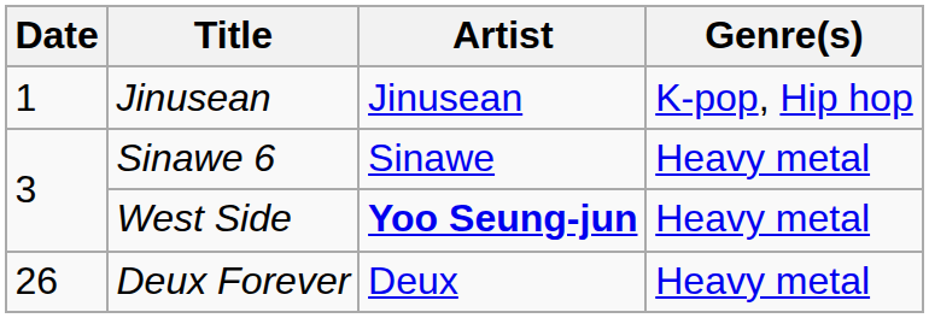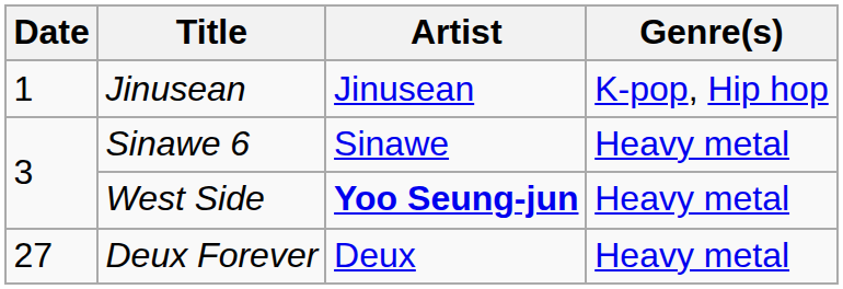 <table class="wikitable" style="text-align: left;">
 <tr>
 <th>Date</th>
 <th>Title</th>
 <th>Artist</th>
 <th>Genre(s)</th>
 </tr>
 <tr>
 <td>1</td>
 <td><em>Jinusean</em></td>
 <td><a href='#'>Jinusean</a></td>
 <td><a href='#'>K-pop</a>, <a href='#'>Hip hop</a></td>
 </tr>
 <tr>
 <td rowspan="2">3</td>
 <td><em>Sinawe 6</em></td>
 <td><a href='#'>Sinawe</a></td>
 <td><a href='#'>Heavy metal</a></td>
 </tr>
 <tr>
 <td><em>West Side</em></td>
 <td><strong><a href='#'>Yoo Seung-jun</a></strong></td>
 <td><a href='#'>Heavy metal</a></td>
 </tr>
 <tr>
-<td>26</td>
+<td>27</td>
 <td><em>Deux Forever</em></td>
 <td><a href='#'>Deux</a></td>
 <td><a href='#'>Heavy metal</a></td>
 </tr>
 <tr>
 </tr>
 </table>
